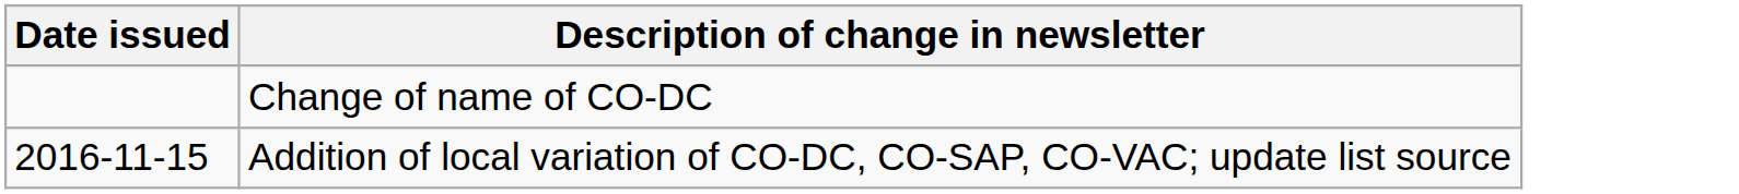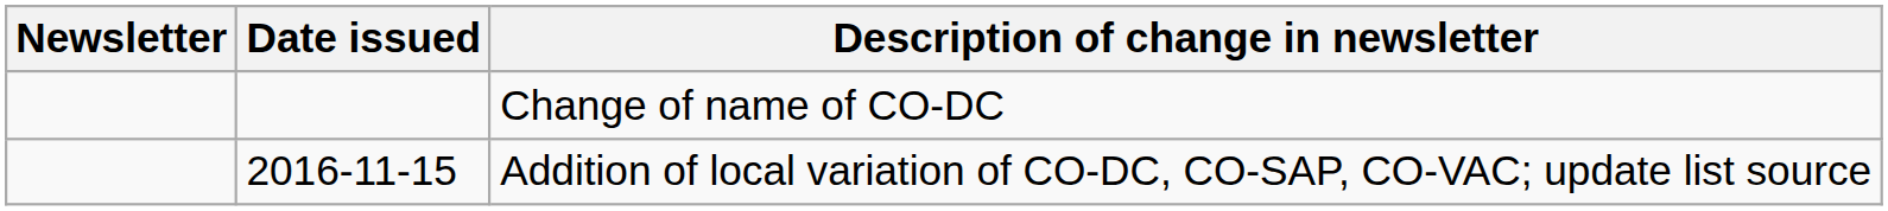 <table class="wikitable">
 <tr>
+<th>Newsletter</th>
 <th>Date issued</th>
 <th>Description of change in newsletter</th>
 </tr>
 <tr>
+<td id="I-6"></td>
 <td></td>
 <td>Change of name of CO-DC</td>
 </tr>
 <tr>
+<td></td>
 <td>2016-11-15</td>
 <td>Addition of local variation of CO-DC, CO-SAP, CO-VAC; update list source</td>
 </tr>
 </table>
